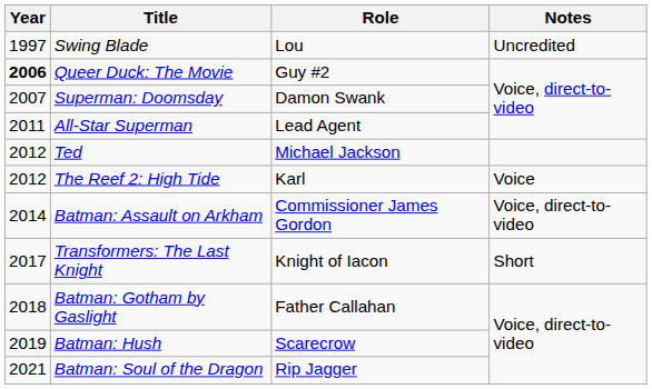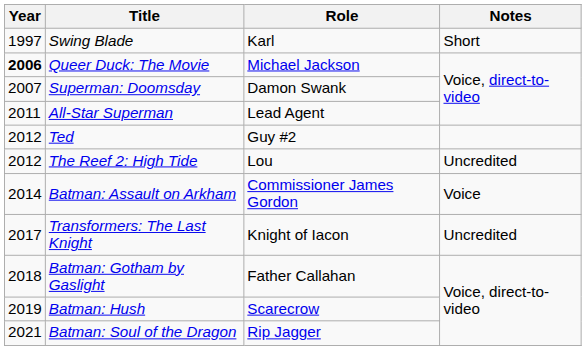 <table class="wikitable sortable">
 <tr>
 <th>Year</th>
 <th>Title</th>
 <th>Role</th>
 <th class="unsortable">Notes</th>
 </tr>
 <tr>
 <td>1997</td>
 <td><em>Swing Blade</em></td>
-<td>Lou</td>
-<td>Uncredited</td>
+<td>Karl</td>
+<td>Short</td>
 </tr>
 <tr>
 <td><strong>2006</strong></td>
 <td><em><a href='#'>Queer Duck: The Movie</a></em></td>
-<td>Guy #2</td>
+<td><a href='#'>Michael Jackson</a></td>
 <td rowspan=3>Voice, <a href='#'>direct-to-video</a></td>
 </tr>
 <tr>
 <td>2007</td>
 <td><em><a href='#'>Superman: Doomsday</a></em></td>
 <td>Damon Swank</td>
 </tr>
 <tr>
 <td>2011</td>
 <td><em><a href='#'>All-Star Superman</a></em></td>
 <td>Lead Agent</td>
 </tr>
 <tr>
 <td>2012</td>
 <td><em><a href='#'>Ted</a></em></td>
-<td><a href='#'>Michael Jackson</a></td>
+<td>Guy #2</td>
 <td></td>
 </tr>
 <tr>
 <td>2012</td>
 <td><em><a href='#'>The Reef 2: High Tide</a></em></td>
-<td>Karl</td>
-<td>Voice</td>
+<td>Lou</td>
+<td>Uncredited</td>
 </tr>
 <tr>
 <td>2014</td>
 <td><em><a href='#'>Batman: Assault on Arkham</a></em></td>
 <td><a href='#'>Commissioner James Gordon</a></td>
-<td>Voice, direct-to-video</td>
+<td>Voice</td>
 </tr>
 <tr>
 <td>2017</td>
 <td><em><a href='#'>Transformers: The Last Knight</a></em></td>
 <td>Knight of Iacon</td>
-<td>Short</td>
+<td>Uncredited</td>
 </tr>
 <tr>
 <td>2018</td>
 <td><em><a href='#'>Batman: Gotham by Gaslight</a></em></td>
 <td>Father Callahan</td>
 <td rowspan=3>Voice, direct-to-video</td>
 </tr>
 <tr>
 <td>2019</td>
 <td><em><a href='#'>Batman: Hush</a></em></td>
 <td><a href='#'>Scarecrow</a></td>
 </tr>
 <tr>
 <td>2021</td>
 <td><em><a href='#'>Batman: Soul of the Dragon</a></em></td>
 <td><a href='#'>Rip Jagger</a></td>
 </tr>
 </table>
